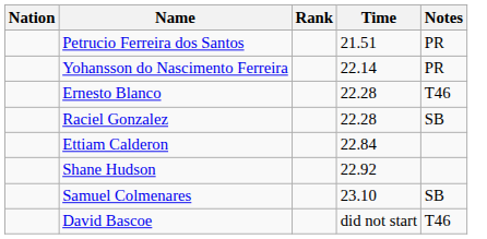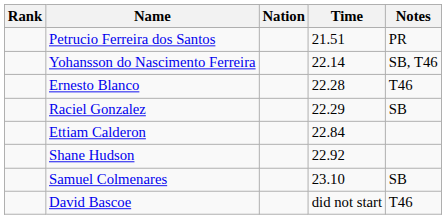 <table class="wikitable sortable">
 <tr>
+<th>Rank</th>
+<th>Name</th>
 <th>Nation</th>
-<th>Name</th>
-<th>Rank</th>
 <th>Time</th>
 <th>Notes</th>
 </tr>
 <tr>
 <td></td>
 <td><a href='#'>Petrucio Ferreira dos Santos</a></td>
 <td></td>
 <td>21.51</td>
 <td>PR</td>
 </tr>
 <tr>
 <td></td>
 <td><a href='#'>Yohansson do Nascimento Ferreira</a></td>
 <td></td>
 <td>22.14</td>
-<td>PR</td>
+<td>SB, T46</td>
 </tr>
 <tr>
 <td></td>
 <td><a href='#'>Ernesto Blanco</a></td>
 <td></td>
 <td>22.28</td>
 <td>T46</td>
 </tr>
 <tr>
 <td></td>
 <td><a href='#'>Raciel Gonzalez</a></td>
 <td></td>
-<td>22.28</td>
+<td>22.29</td>
 <td>SB</td>
 </tr>
 <tr>
 <td></td>
 <td><a href='#'>Ettiam Calderon</a></td>
 <td></td>
 <td>22.84</td>
 <td></td>
 </tr>
 <tr>
 <td></td>
 <td><a href='#'>Shane Hudson</a></td>
 <td></td>
 <td>22.92</td>
 <td></td>
 </tr>
 <tr>
 <td></td>
 <td><a href='#'>Samuel Colmenares</a></td>
 <td></td>
 <td>23.10</td>
 <td>SB</td>
 </tr>
 <tr>
 <td></td>
 <td><a href='#'>David Bascoe</a></td>
 <td></td>
 <td>did not start</td>
 <td>T46</td>
 </tr>
 </table>
